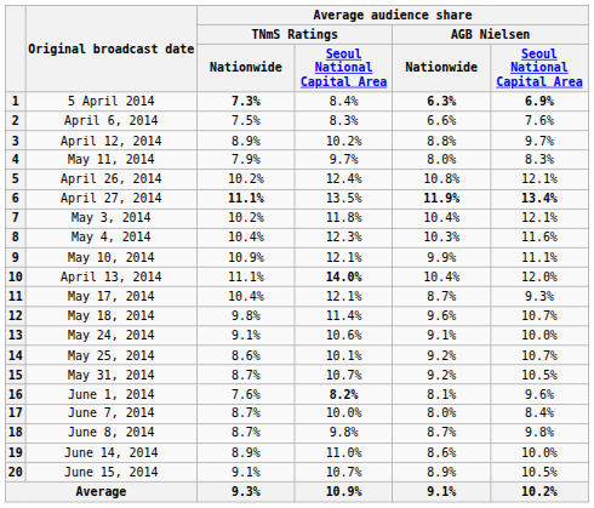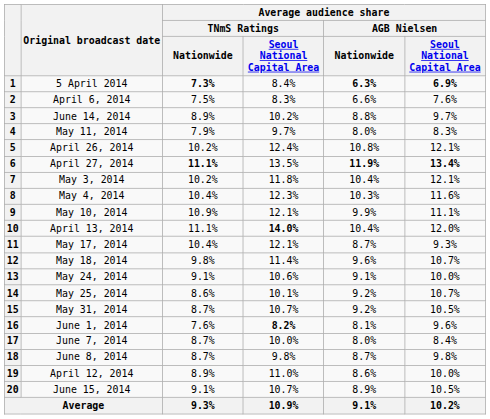 <table class=wikitable style="text-align:center">
 <tr>
 <th rowspan="3"></th>
 <th rowspan="3">Original broadcast date</th>
 <th colspan="4">Average audience share</th>
 </tr>
 <tr>
 <th colspan="2">TNmS Ratings</th>
 <th colspan="2">AGB Nielsen</th>
 </tr>
 <tr>
 <th width=100>Nationwide</th>
 <th width=100><a href='#'>Seoul National Capital Area</a></th>
 <th width=100>Nationwide</th>
 <th width=100><a href='#'>Seoul National Capital Area</a></th>
 </tr>
 <tr>
 <th>1</th>
 <td>5 April 2014</td>
 <td><span><strong>7.3%</strong></span></td>
 <td>8.4%</td>
 <td><span><strong>6.3%</strong></span></td>
 <td><span><strong>6.9%</strong></span></td>
 </tr>
 <tr>
 <th>2</th>
 <td>April 6, 2014</td>
 <td>7.5%</td>
 <td>8.3%</td>
 <td>6.6%</td>
 <td>7.6%</td>
 </tr>
 <tr>
 <th>3</th>
-<td>April 12, 2014</td>
+<td>June 14, 2014</td>
 <td>8.9%</td>
 <td>10.2%</td>
 <td>8.8%</td>
 <td>9.7%</td>
 </tr>
 <tr>
 <th>4</th>
 <td>May 11, 2014</td>
 <td>7.9%</td>
 <td>9.7%</td>
 <td>8.0%</td>
 <td>8.3%</td>
 </tr>
 <tr>
 <th>5</th>
 <td>April 26, 2014</td>
 <td>10.2%</td>
 <td>12.4%</td>
 <td>10.8%</td>
 <td>12.1%</td>
 </tr>
 <tr>
 <th>6</th>
 <td>April 27, 2014</td>
 <td><span><strong>11.1%</strong></span></td>
 <td>13.5%</td>
 <td><span><strong>11.9%</strong></span></td>
 <td><span><strong>13.4%</strong></span></td>
 </tr>
 <tr>
 <th>7</th>
 <td>May 3, 2014</td>
 <td>10.2%</td>
 <td>11.8%</td>
 <td>10.4%</td>
 <td>12.1%</td>
 </tr>
 <tr>
 <th>8</th>
 <td>May 4, 2014</td>
 <td>10.4%</td>
 <td>12.3%</td>
 <td>10.3%</td>
 <td>11.6%</td>
 </tr>
 <tr>
 <th>9</th>
 <td>May 10, 2014</td>
 <td>10.9%</td>
 <td>12.1%</td>
 <td>9.9%</td>
 <td>11.1%</td>
 </tr>
 <tr>
 <th>10</th>
 <td>April 13, 2014</td>
 <td>11.1%</td>
 <td><span><strong>14.0%</strong></span></td>
 <td>10.4%</td>
 <td>12.0%</td>
 </tr>
 <tr>
 <th>11</th>
 <td>May 17, 2014</td>
 <td>10.4%</td>
 <td>12.1%</td>
 <td>8.7%</td>
 <td>9.3%</td>
 </tr>
 <tr>
 <th>12</th>
 <td>May 18, 2014</td>
 <td>9.8%</td>
 <td>11.4%</td>
 <td>9.6%</td>
 <td>10.7%</td>
 </tr>
 <tr>
 <th>13</th>
 <td>May 24, 2014</td>
 <td>9.1%</td>
 <td>10.6%</td>
 <td>9.1%</td>
 <td>10.0%</td>
 </tr>
 <tr>
 <th>14</th>
 <td>May 25, 2014</td>
 <td>8.6%</td>
 <td>10.1%</td>
 <td>9.2%</td>
 <td>10.7%</td>
 </tr>
 <tr>
 <th>15</th>
 <td>May 31, 2014</td>
 <td>8.7%</td>
 <td>10.7%</td>
 <td>9.2%</td>
 <td>10.5%</td>
 </tr>
 <tr>
 <th>16</th>
 <td>June 1, 2014</td>
 <td>7.6%</td>
 <td><span><strong>8.2%</strong></span></td>
 <td>8.1%</td>
 <td>9.6%</td>
 </tr>
 <tr>
 <th>17</th>
 <td>June 7, 2014</td>
 <td>8.7%</td>
 <td>10.0%</td>
 <td>8.0%</td>
 <td>8.4%</td>
 </tr>
 <tr>
 <th>18</th>
 <td>June 8, 2014</td>
 <td>8.7%</td>
 <td>9.8%</td>
 <td>8.7%</td>
 <td>9.8%</td>
 </tr>
 <tr>
 <th>19</th>
-<td>June 14, 2014</td>
+<td>April 12, 2014</td>
 <td>8.9%</td>
 <td>11.0%</td>
 <td>8.6%</td>
 <td>10.0%</td>
 </tr>
 <tr>
 <th>20</th>
 <td>June 15, 2014</td>
 <td>9.1%</td>
 <td>10.7%</td>
 <td>8.9%</td>
 <td>10.5%</td>
 </tr>
 <tr>
 <th colspan=2>Average</th>
 <th>9.3%</th>
 <th>10.9%</th>
 <th>9.1%</th>
 <th>10.2%</th>
 </tr>
 </table>
